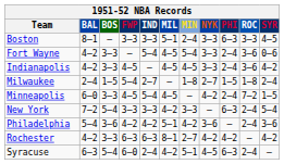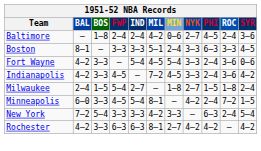 <table class="wikitable" style="font-size:95%; text-align:center;">
 <tr>
 <th colspan=11>1951-52 NBA Records</th>
 </tr>
 <tr>
 <th width=100>Team</th>
 <th style="background:#003EA4;color:#FFFFFF;width=35">BAL</th>
 <th style="background:#006400;color:#FFFFFF;width=35">BOS</th>
 <th style="background:#012F6B;color:#D40032;width=35">FWP</th>
 <th style="background:#012F6B;color:#FFFFFF;width=35">IND</th>
 <th style="background:#003EA4;color:#FFFFFF;width=35">MIL</th>
 <th style="background:#7BA4DB;color:#FBE122;width=35">MIN</th>
 <th style="background:#003EA4;color:#E85109;width=35">NYK</th>
 <th style="background:#012F6B;color:#D50033;width=35">PHI</th>
 <th style="background:#0050B0;color:#FFFFFF;width=35">ROC</th>
 <th style="background:#012F6B;color:#D50033;width=35">SYR</th>
+</tr>
+<tr>
+<td style="text-align:left;"><a href='#'>Baltimore</a></td>
+<td>—</td>
+<td>1–8</td>
+<td>2–4</td>
+<td>2–4</td>
+<td>4–2</td>
+<td>0–6</td>
+<td>2–7</td>
+<td>4–5</td>
+<td>2–4</td>
+<td>3–6</td>
 </tr>
 <tr>
 <td style="text-align:left;"><a href='#'>Boston</a></td>
 <td>8–1</td>
 <td>—</td>
 <td>3–3</td>
 <td>3–3</td>
 <td>5–1</td>
 <td>2–4</td>
 <td>3–3</td>
 <td>6–3</td>
 <td>3–3</td>
 <td>4–5</td>
 </tr>
 <tr>
 <td style="text-align:left;"><a href='#'>Fort Wayne</a></td>
 <td>4–2</td>
 <td>3–3</td>
 <td>—</td>
 <td>5–4</td>
 <td>4–5</td>
 <td>5–4</td>
 <td>3–3</td>
 <td>2–4</td>
 <td>3–6</td>
 <td>0–6</td>
 </tr>
 <tr>
 <td style="text-align:left;"><a href='#'>Indianapolis</a></td>
 <td>4–2</td>
 <td>3–3</td>
 <td>4–5</td>
 <td>—</td>
-<td>4–5</td>
+<td>7–2</td>
 <td>4–5</td>
 <td>3–3</td>
 <td>2–4</td>
 <td>3–6</td>
 <td>4–2</td>
 </tr>
 <tr>
 <td style="text-align:left;"><a href='#'>Milwaukee</a></td>
 <td>2–4</td>
 <td>1–5</td>
 <td>5–4</td>
 <td>2–7</td>
 <td>—</td>
 <td>1–8</td>
 <td>2–7</td>
 <td>1–5</td>
 <td>1–8</td>
 <td>2–4</td>
 </tr>
 <tr>
 <td style="text-align:left;"><a href='#'>Minneapolis</a></td>
 <td>6–0</td>
 <td>3–3</td>
 <td>4–5</td>
 <td>5–4</td>
-<td>4–5</td>
+<td>8–1</td>
 <td>—</td>
 <td>4–2</td>
 <td>2–4</td>
 <td>7–2</td>
 <td>1–5</td>
 </tr>
 <tr>
 <td style="text-align:left;"><a href='#'>New York</a></td>
 <td>7–2</td>
 <td>5–4</td>
 <td>3–3</td>
 <td>3–3</td>
 <td>4–2</td>
 <td>3–3</td>
 <td>—</td>
 <td>6–3</td>
 <td>2–4</td>
 <td>5–4</td>
 </tr>
 <tr>
-<td style="text-align:left;"><a href='#'>Philadelphia</a></td>
-<td>5–4</td>
-<td>3–6</td>
-<td>4–2</td>
-<td>4–2</td>
-<td>5–1</td>
-<td>4–2</td>
-<td>3–6</td>
-<td>—</td>
-<td>2–4</td>
-<td>3–6</td>
-</tr>
-<tr>
 <td style="text-align:left;"><a href='#'>Rochester</a></td>
 <td>4–2</td>
 <td>3–3</td>
 <td>6–3</td>
 <td>6–3</td>
 <td>8–1</td>
 <td>2–7</td>
 <td>4–2</td>
 <td>4–2</td>
 <td>—</td>
 <td>4–2</td>
 </tr>
-<tr>
-<td style="text-align:left;">Syracuse</td>
-<td>6–3</td>
-<td>5–4</td>
-<td>6–0</td>
-<td>2–4</td>
-<td>4–2</td>
-<td>5–1</td>
-<td>4–5</td>
-<td>6–3</td>
-<td>2–4</td>
-<td>—</td>
-</tr>
 </table>
